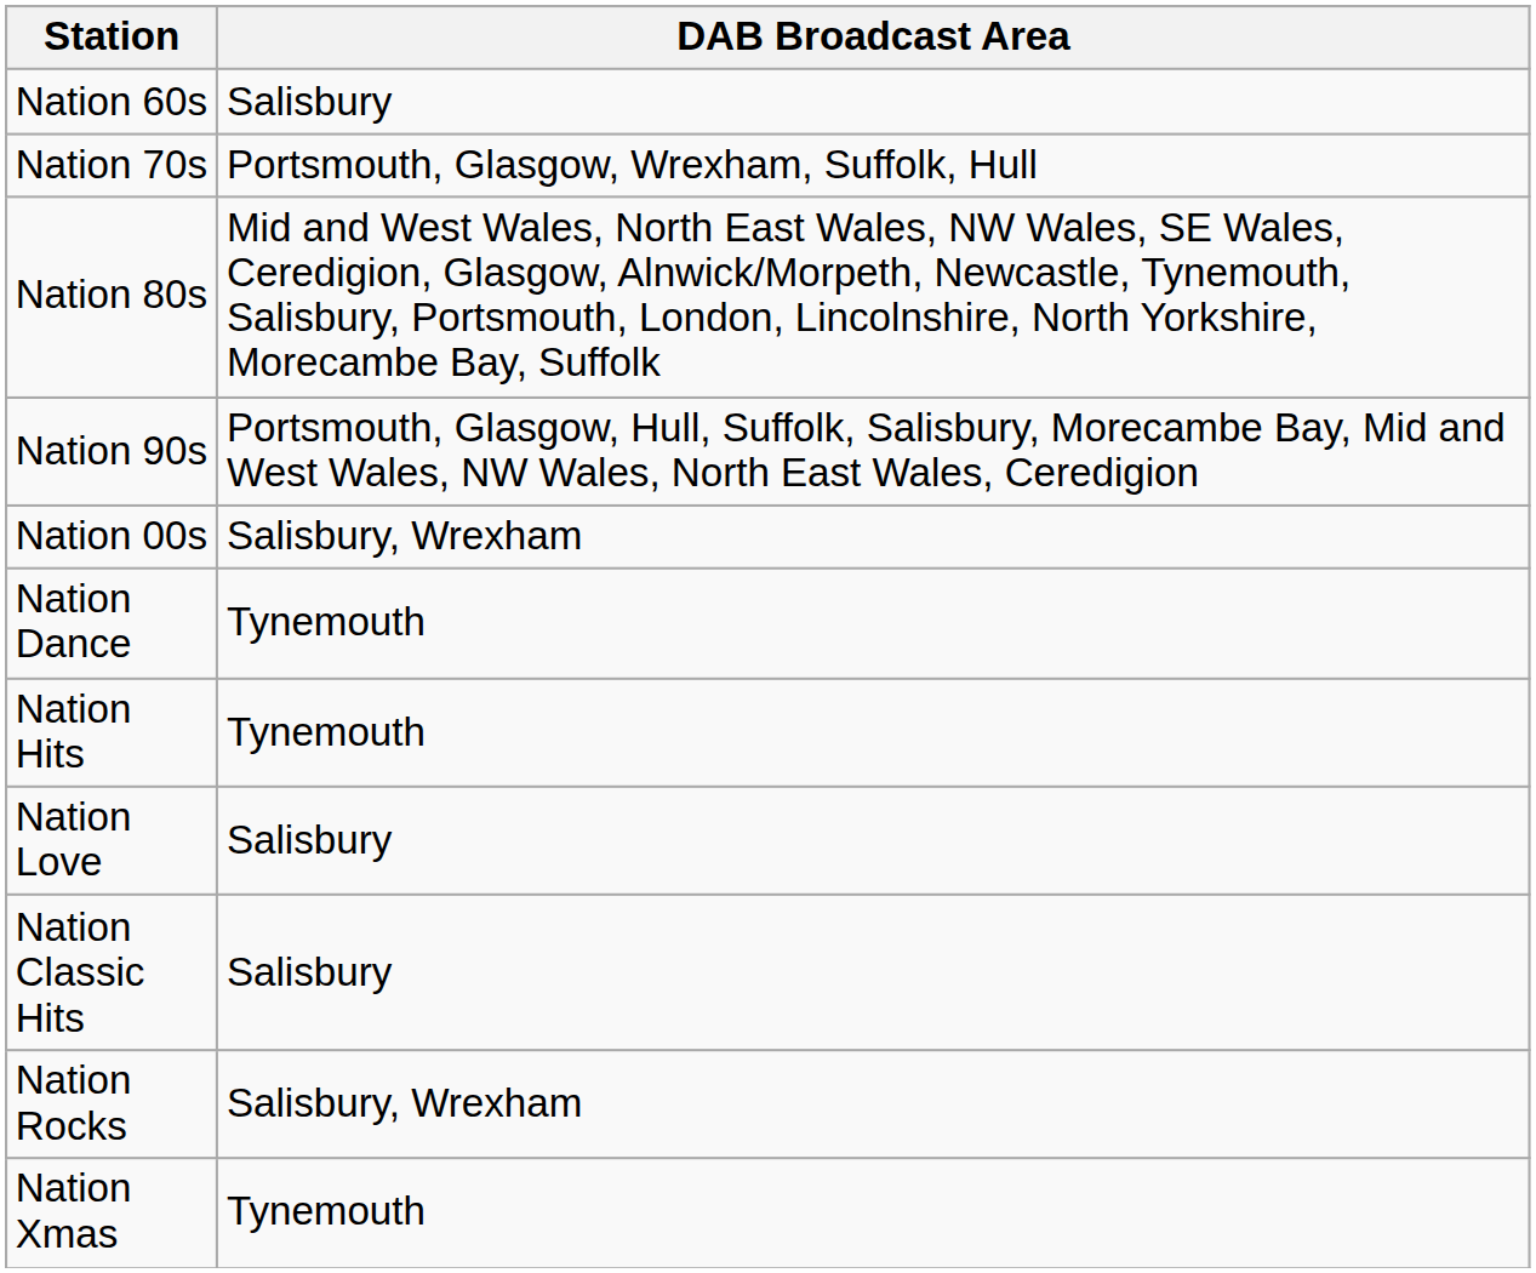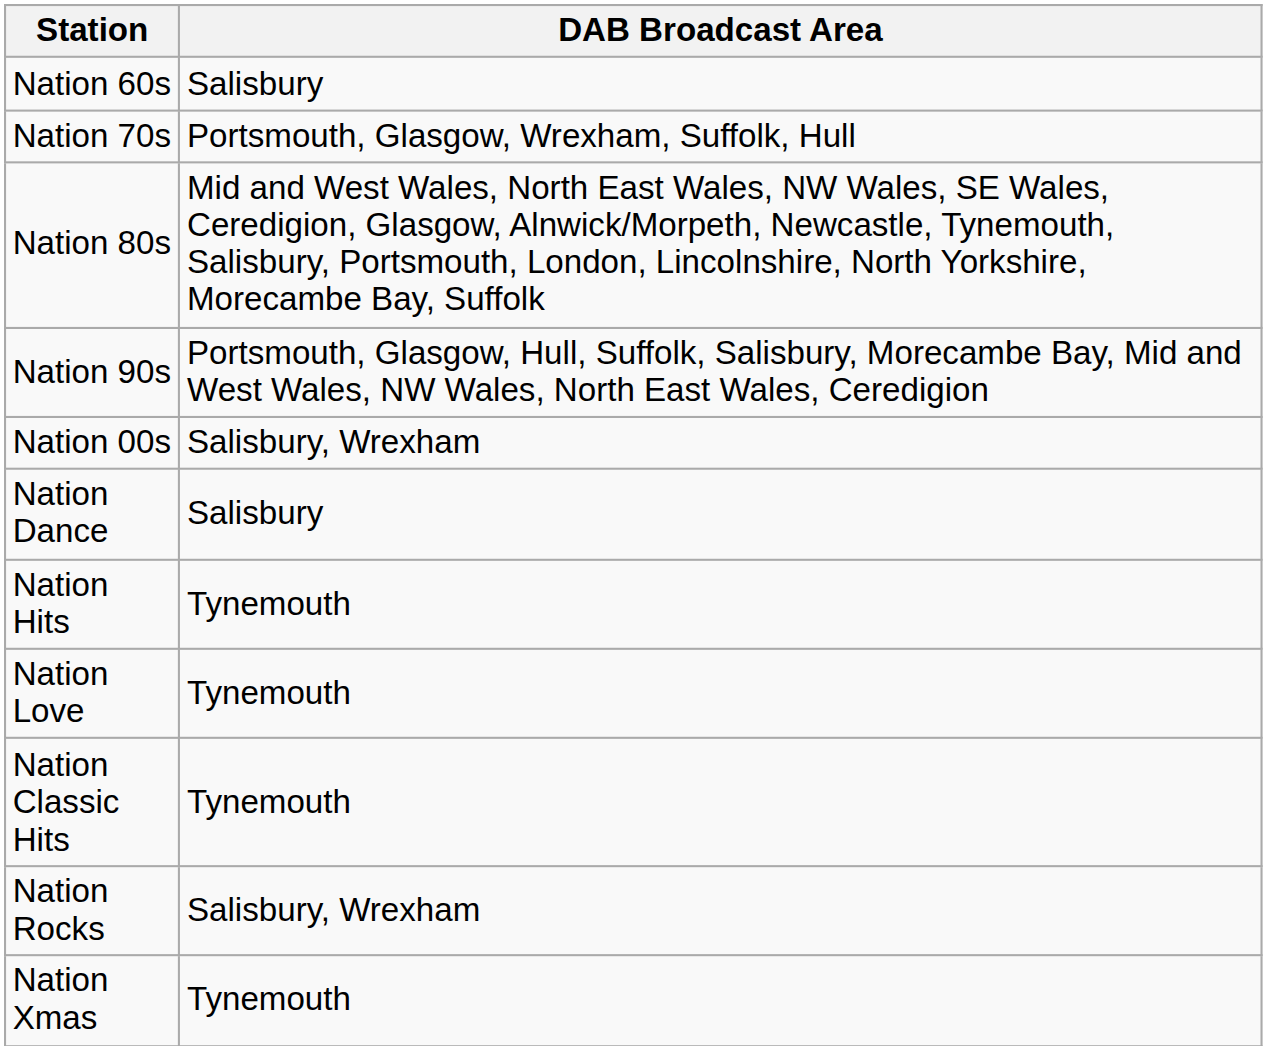 <table class="wikitable">
 <tr>
 <th>Station</th>
 <th>DAB Broadcast Area</th>
 </tr>
 <tr>
 <td>Nation 60s</td>
 <td>Salisbury</td>
 </tr>
 <tr>
 <td>Nation 70s</td>
 <td>Portsmouth, Glasgow, Wrexham, Suffolk, Hull</td>
 </tr>
 <tr>
 <td>Nation 80s</td>
 <td>Mid and West Wales, North East Wales, NW Wales, SE Wales, Ceredigion, Glasgow, Alnwick/Morpeth, Newcastle, Tynemouth, Salisbury, Portsmouth, London, Lincolnshire, North Yorkshire, Morecambe Bay, Suffolk</td>
 </tr>
 <tr>
 <td>Nation 90s</td>
 <td>Portsmouth, Glasgow, Hull, Suffolk, Salisbury, Morecambe Bay, Mid and West Wales, NW Wales, North East Wales, Ceredigion</td>
 </tr>
 <tr>
 <td>Nation 00s</td>
 <td>Salisbury, Wrexham</td>
 </tr>
 <tr>
 <td>Nation Dance</td>
-<td>Tynemouth</td>
+<td>Salisbury</td>
 </tr>
 <tr>
 <td>Nation Hits</td>
 <td>Tynemouth</td>
 </tr>
 <tr>
 <td>Nation Love</td>
-<td>Salisbury</td>
+<td>Tynemouth</td>
 </tr>
 <tr>
 <td>Nation Classic Hits</td>
-<td>Salisbury</td>
+<td>Tynemouth</td>
 </tr>
 <tr>
 <td>Nation Rocks</td>
 <td>Salisbury, Wrexham</td>
 </tr>
 <tr>
 <td>Nation Xmas</td>
 <td>Tynemouth</td>
 </tr>
 </table>
